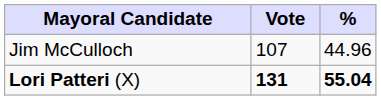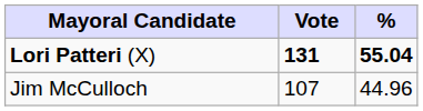 <table class="wikitable">
 <tr>
 <th style="background:#ddf; width:200px;">Mayoral Candidate</th>
 <th style="background:#ddf; width:50px;">Vote</th>
 <th style="background:#ddf; width:30px;">%</th>
 </tr>
 <tr>
+<td><strong>Lori Patteri</strong> (X)</td>
+<td><strong>131</strong></td>
+<td><strong>55.04</strong></td>
+</tr>
+<tr>
 <td>Jim McCulloch</td>
 <td>107</td>
 <td>44.96</td>
 </tr>
-<tr>
-<td><strong>Lori Patteri</strong> (X)</td>
-<td><strong>131</strong></td>
-<td><strong>55.04</strong></td>
-</tr>
 </table>
